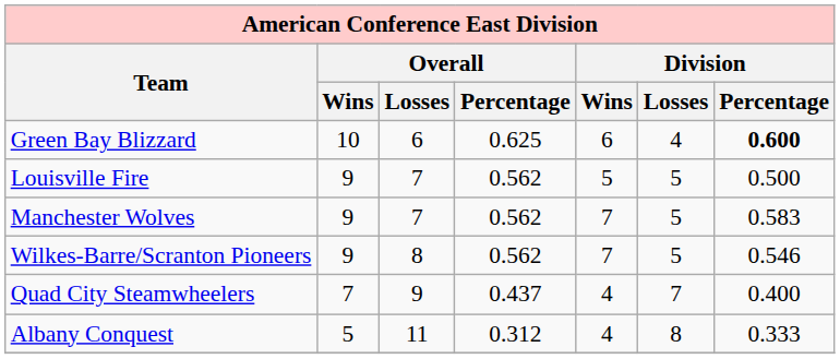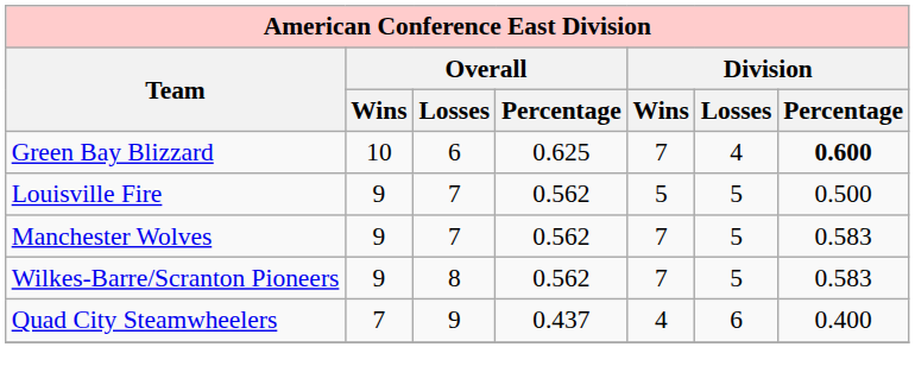 <table class="wikitable" style="font-size:95%;">
 <tr>
 <th colspan="7" style="background-color: #FFCCCC;" align="center" valign="middle">American Conference East Division</th>
 </tr>
 <tr>
 <th rowspan="2" align="center">Team</th>
 <th colspan="3" align="center">Overall</th>
 <th colspan="3" align="center">Division</th>
 </tr>
 <tr>
 <th>Wins</th>
 <th>Losses</th>
 <th>Percentage</th>
 <th>Wins</th>
 <th>Losses</th>
 <th>Percentage</th>
 </tr>
 <tr>
 <td><a href='#'>Green Bay Blizzard</a></td>
 <td align="center">10</td>
 <td align="center">6</td>
 <td align="center">0.625</td>
-<td align="center">6</td>
+<td align="center">7</td>
 <td align="center">4</td>
 <td align="center"><strong>0.600</strong></td>
 </tr>
 <tr>
 <td><a href='#'>Louisville Fire</a></td>
 <td align="center">9</td>
 <td align="center">7</td>
 <td align="center">0.562</td>
 <td align="center">5</td>
 <td align="center">5</td>
 <td align="center">0.500</td>
 </tr>
 <tr>
 <td><a href='#'>Manchester Wolves</a></td>
 <td align="center">9</td>
 <td align="center">7</td>
 <td align="center">0.562</td>
 <td align="center">7</td>
 <td align="center">5</td>
 <td align="center">0.583</td>
 </tr>
 <tr>
 <td><a href='#'>Wilkes-Barre/Scranton Pioneers</a></td>
 <td align="center">9</td>
 <td align="center">8</td>
 <td align="center">0.562</td>
 <td align="center">7</td>
 <td align="center">5</td>
-<td align="center">0.546</td>
+<td align="center">0.583</td>
 </tr>
 <tr>
 <td><a href='#'>Quad City Steamwheelers</a></td>
 <td align="center">7</td>
 <td align="center">9</td>
 <td align="center">0.437</td>
 <td align="center">4</td>
-<td align="center">7</td>
+<td align="center">6</td>
 <td align="center">0.400</td>
-</tr>
-<tr>
-<td><a href='#'>Albany Conquest</a></td>
-<td align="center">5</td>
-<td align="center">11</td>
-<td align="center">0.312</td>
-<td align="center">4</td>
-<td align="center">8</td>
-<td align="center">0.333</td>
 </tr>
 <tr>
 </tr>
 </table>
